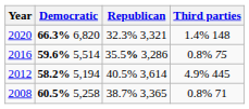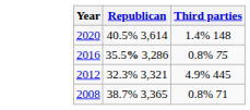 <table class="wikitable" style="float:right; margin:1em; font-size:95%;">
 <tr>
 <th>Year</th>
-<th><a href='#'>Democratic</a></th>
 <th><a href='#'>Republican</a></th>
 <th><a href='#'>Third parties</a></th>
 </tr>
 <tr>
 <td align="center" ><a href='#'>2020</a></td>
-<td align="center" ><strong>66.3%</strong> 6,820</td>
-<td align="center" >32.3% 3,321</td>
+<td align="center" >40.5% 3,614</td>
 <td align="center" >1.4% 148</td>
 </tr>
 <tr>
 <td align="center" ><a href='#'>2016</a></td>
-<td align="center" ><strong>59.6%</strong> 5,514</td>
 <td align="center" >35.5<strong>%</strong> 3,286</td>
 <td align="center" >0.8% <em>75</em></td>
 </tr>
 <tr>
 <td align="center" ><a href='#'>2012</a></td>
-<td align="center" ><strong>58.2%</strong> 5,194</td>
-<td align="center" >40.5% 3,614</td>
+<td align="center" >32.3% 3,321</td>
 <td align="center" >4.9% 445</td>
 </tr>
 <tr>
 <td align="center" ><a href='#'>2008</a></td>
-<td align="center" ><strong>60.5%</strong> 5,258</td>
 <td align="center" >38.7% 3,365</td>
 <td align="center" >0.8% 71</td>
 </tr>
 </table>
